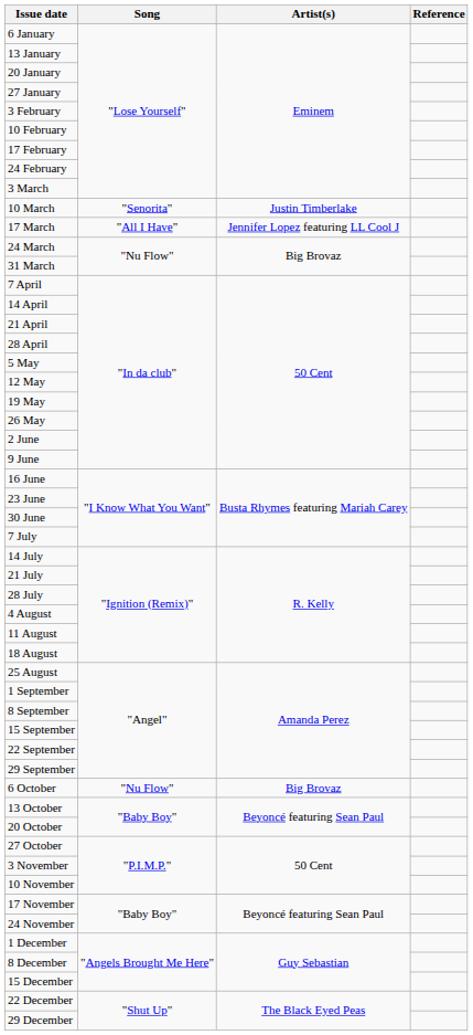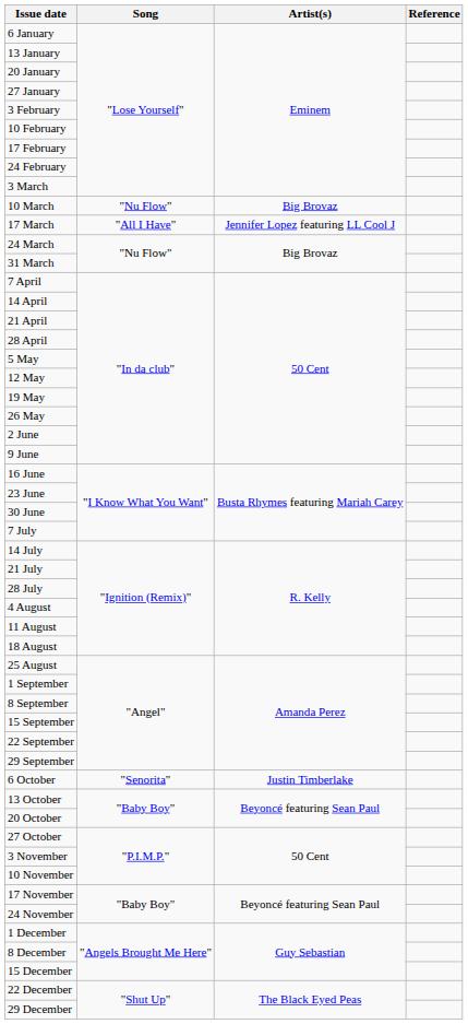 <table class="wikitable">
 <tr>
 <th>Issue date</th>
 <th>Song</th>
 <th>Artist(s)</th>
 <th>Reference</th>
 </tr>
 <tr>
 <td align="left">6 January</td>
 <td align="center" rowspan="9">"<a href='#'>Lose Yourself</a>"</td>
 <td align="center" rowspan="9"><a href='#'>Eminem</a></td>
 <td align="center"></td>
 </tr>
 <tr>
 <td align="left">13 January</td>
 <td align="center"></td>
 </tr>
 <tr>
 <td align="left">20 January</td>
 <td align="center"></td>
 </tr>
 <tr>
 <td align="left">27 January</td>
 <td align="center"></td>
 </tr>
 <tr>
 <td align="left">3 February</td>
 <td align="center"></td>
 </tr>
 <tr>
 <td align="left">10 February</td>
 <td align="center"></td>
 </tr>
 <tr>
 <td align="left">17 February</td>
 <td align="center"></td>
 </tr>
 <tr>
 <td align="left">24 February</td>
 <td align="center"></td>
 </tr>
 <tr>
 <td align="left">3 March</td>
 <td align="center"></td>
 </tr>
 <tr>
 <td align="left">10 March</td>
-<td align="center">"<a href='#'>Senorita</a>"</td>
-<td align="center"><a href='#'>Justin Timberlake</a></td>
+<td align="Center">"<a href='#'>Nu Flow</a>"</td>
+<td align="center"><a href='#'>Big Brovaz</a></td>
 <td align="center"></td>
 </tr>
 <tr>
 <td align="left">17 March</td>
 <td align="center">"<a href='#'>All I Have</a>"</td>
 <td align="center"><a href='#'>Jennifer Lopez</a> featuring <a href='#'>LL Cool J</a></td>
 <td align="center"></td>
 </tr>
 <tr>
 <td align="left">24 March</td>
 <td align="center" rowspan="2">"Nu Flow"</td>
 <td align="center" rowspan="2">Big Brovaz</td>
 <td align="center"></td>
 </tr>
 <tr>
 <td align="left">31 March</td>
 <td align="center"></td>
 </tr>
 <tr>
 <td align="left">7 April</td>
 <td align="center" rowspan="10">"<a href='#'>In da club</a>"</td>
 <td align="center" rowspan="10"><a href='#'>50 Cent</a></td>
 <td align="center"></td>
 </tr>
 <tr>
 <td align="left">14 April</td>
 <td align="center"></td>
 </tr>
 <tr>
 <td align="left">21 April</td>
 <td align="center"></td>
 </tr>
 <tr>
 <td align="left">28 April</td>
 <td align="center"></td>
 </tr>
 <tr>
 <td align="left">5 May</td>
 <td align="center"></td>
 </tr>
 <tr>
 <td align="left">12 May</td>
 <td align="center"></td>
 </tr>
 <tr>
 <td align="left">19 May</td>
 <td align="center"></td>
 </tr>
 <tr>
 <td align="left">26 May</td>
 <td align="center"></td>
 </tr>
 <tr>
 <td align="left">2 June</td>
 <td align="center"></td>
 </tr>
 <tr>
 <td align="left">9 June</td>
 <td align="center"></td>
 </tr>
 <tr>
 <td align="left">16 June</td>
 <td align="center" rowspan="4">"<a href='#'>I Know What You Want</a>"</td>
 <td align="center" rowspan="4"><a href='#'>Busta Rhymes</a> featuring <a href='#'>Mariah Carey</a></td>
 <td align="center"></td>
 </tr>
 <tr>
 <td align="left">23 June</td>
 <td align="center"></td>
 </tr>
 <tr>
 <td align="left">30 June</td>
 <td align="center"></td>
 </tr>
 <tr>
 <td align="left">7 July</td>
 <td align="center"></td>
 </tr>
 <tr>
 <td align="left">14 July</td>
 <td align="center" rowspan="6">"<a href='#'>Ignition (Remix)</a>"</td>
 <td align="center" rowspan="6"><a href='#'>R. Kelly</a></td>
 <td align="center"></td>
 </tr>
 <tr>
 <td align="left">21 July</td>
 <td align="center"></td>
 </tr>
 <tr>
 <td align="left">28 July</td>
 <td align="center"></td>
 </tr>
 <tr>
 <td align="left">4 August</td>
 <td align="center"></td>
 </tr>
 <tr>
 <td align="left">11 August</td>
 <td align="center"></td>
 </tr>
 <tr>
 <td align="left">18 August</td>
 <td align="center"></td>
 </tr>
 <tr>
 <td align="left">25 August</td>
 <td align="center" rowspan="6">"Angel"</td>
 <td align="center" rowspan="6"><a href='#'>Amanda Perez</a></td>
 <td align="center"></td>
 </tr>
 <tr>
 <td align="left">1 September</td>
 <td align="center"></td>
 </tr>
 <tr>
 <td align="left">8 September</td>
 <td align="center"></td>
 </tr>
 <tr>
 <td align="left">15 September</td>
 <td align="center"></td>
 </tr>
 <tr>
 <td align="left">22 September</td>
 <td align="center"></td>
 </tr>
 <tr>
 <td align="left">29 September</td>
 <td align="center"></td>
 </tr>
 <tr>
 <td align="left">6 October</td>
-<td align="Center">"<a href='#'>Nu Flow</a>"</td>
-<td align="center"><a href='#'>Big Brovaz</a></td>
+<td align="center">"<a href='#'>Senorita</a>"</td>
+<td align="center"><a href='#'>Justin Timberlake</a></td>
 <td align="center"></td>
 </tr>
 <tr>
 <td align="left">13 October</td>
 <td align="center" rowspan="2">"<a href='#'>Baby Boy</a>"</td>
 <td align="center" rowspan="2"><a href='#'>Beyoncé</a> featuring <a href='#'>Sean Paul</a></td>
 <td align="center"></td>
 </tr>
 <tr>
 <td align="left">20 October</td>
 <td align="center"></td>
 </tr>
 <tr>
 <td align="left">27 October</td>
 <td align="center" rowspan="3">"<a href='#'>P.I.M.P.</a>"</td>
 <td align="center" rowspan="3">50 Cent</td>
 <td align="center"></td>
 </tr>
 <tr>
 <td align="left">3 November</td>
 <td align="center"></td>
 </tr>
 <tr>
 <td align="left">10 November</td>
 <td align="center"></td>
 </tr>
 <tr>
 <td align="left">17 November</td>
 <td align="center" rowspan="2">"Baby Boy"</td>
 <td align="center" rowspan="2">Beyoncé featuring Sean Paul</td>
 <td align="center"></td>
 </tr>
 <tr>
 <td align="left">24 November</td>
 <td align="center"></td>
 </tr>
 <tr>
 <td align="left">1 December</td>
 <td align="center" rowspan="3">"<a href='#'>Angels Brought Me Here</a>"</td>
 <td align="center" rowspan="3"><a href='#'>Guy Sebastian</a></td>
 <td align="center"></td>
 </tr>
 <tr>
 <td align="left">8 December</td>
 <td align="center"></td>
 </tr>
 <tr>
 <td align="left">15 December</td>
 <td align="center"></td>
 </tr>
 <tr>
 <td align="left">22 December</td>
 <td align="center" rowspan="2">"<a href='#'>Shut Up</a>"</td>
 <td align="center" rowspan="2"><a href='#'>The Black Eyed Peas</a></td>
 <td align="center"></td>
 </tr>
 <tr>
 <td align="left">29 December</td>
 <td align="center"></td>
 </tr>
 </table>
